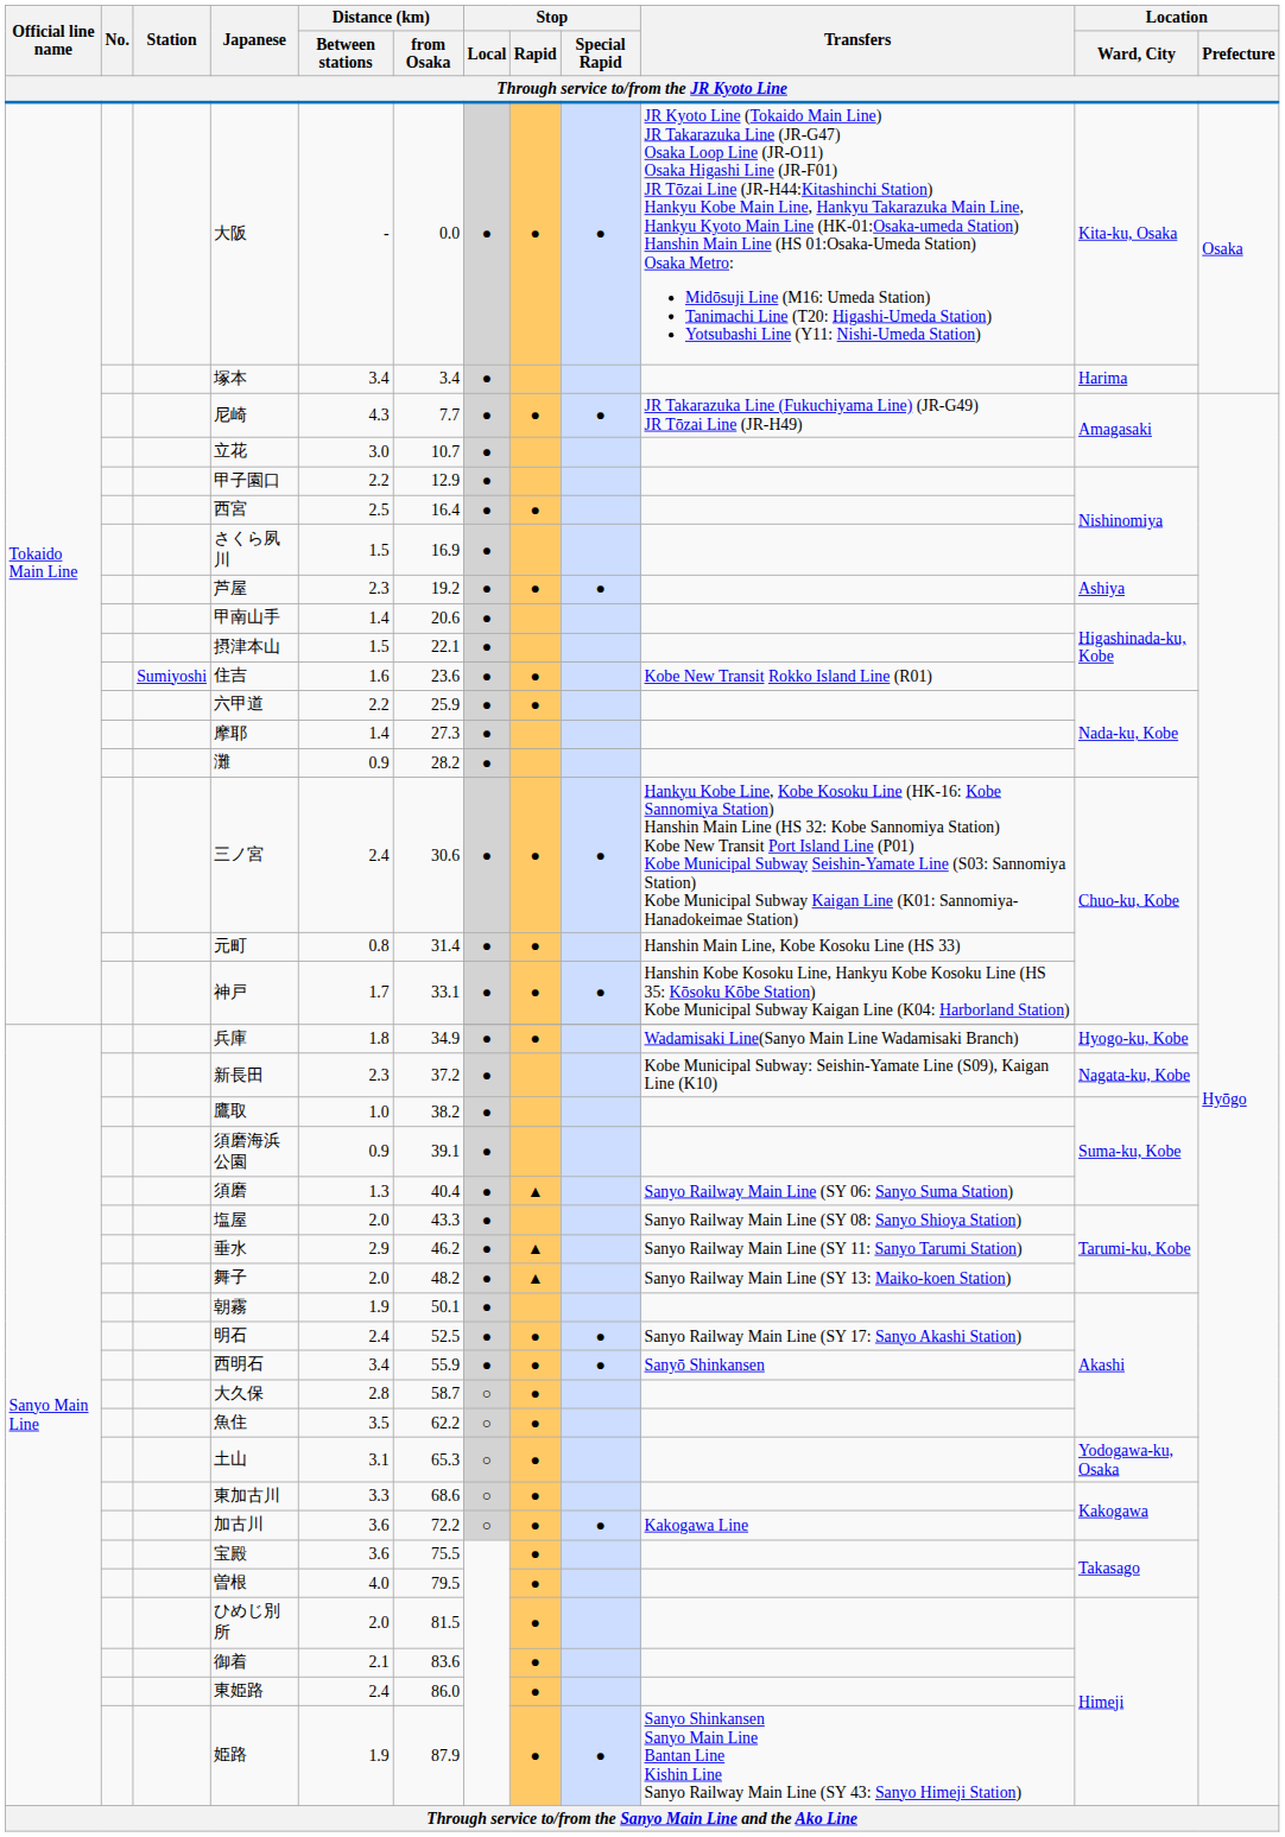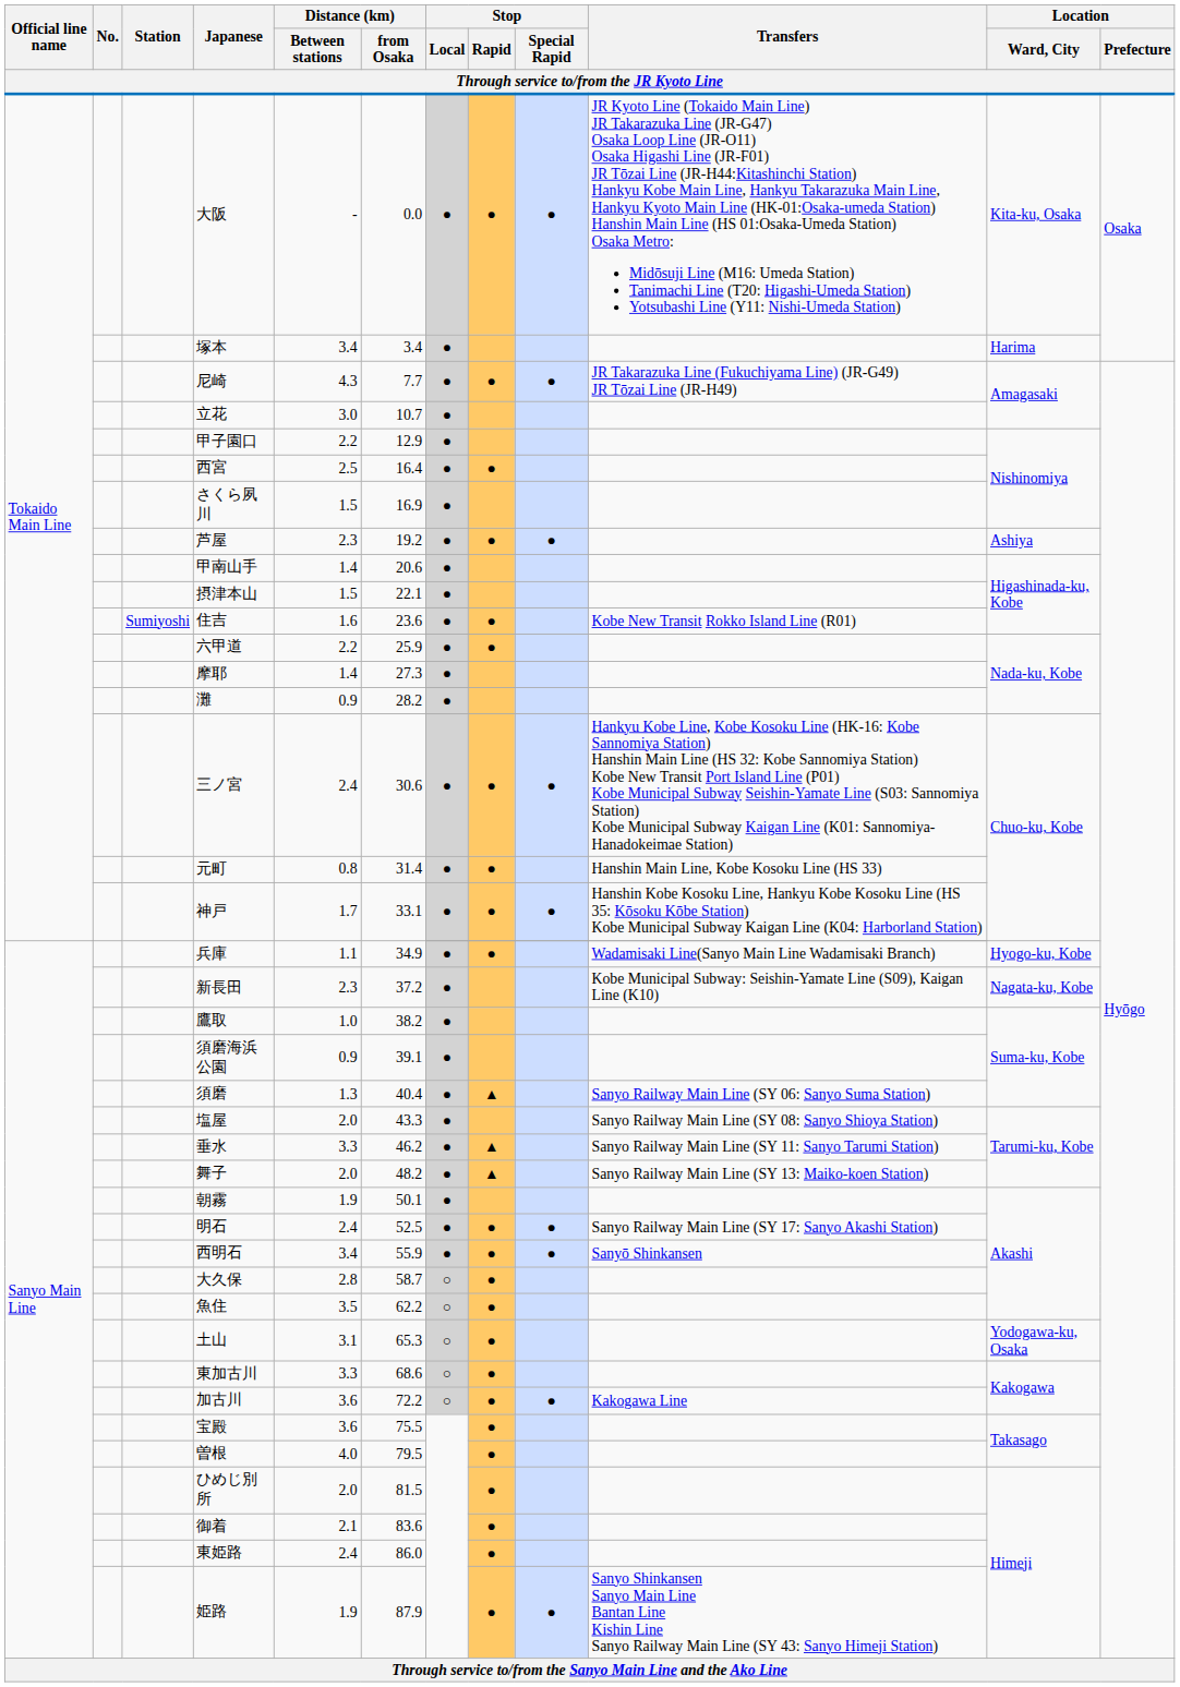 <table class=wikitable>
 <tr>
 <th rowspan=2>Official line name</th>
 <th rowspan=2>No.</th>
 <th rowspan=2>Station</th>
 <th rowspan=2>Japanese</th>
 <th colspan=2>Distance (km)</th>
 <th colspan=3>Stop</th>
 <th rowspan=2>Transfers</th>
 <th colspan=2>Location</th>
 </tr>
 <tr>
 <th>Between stations</th>
 <th>from Osaka</th>
 <th>Local</th>
 <th>Rapid</th>
 <th>Special Rapid</th>
 <th>Ward, City</th>
 <th>Prefecture</th>
 </tr>
 <tr>
 <th colspan="12" align="center" style="border-bottom:solid 3px #0072bc;"><em>Through service to/from the <a href='#'>JR Kyoto Line</a></em></th>
 </tr>
 <tr>
 <td rowspan="17"><a href='#'>Tokaido Main Line</a></td>
 <td></td>
 <td></td>
 <td>大阪</td>
 <td align="right">-</td>
 <td align="right">0.0</td>
 <td style="background-color:#d3d3d3;" align="center">●</td>
 <td style="background-color:#ffc966;" align="center">●</td>
 <td style="background-color:#cdf;" align="center">●</td>
 <td> <a href='#'>JR Kyoto Line</a> (<a href='#'>Tokaido Main Line</a>)<br>  <a href='#'>JR Takarazuka Line</a> (JR-G47)<br>  <a href='#'>Osaka Loop Line</a> (JR-O11)<br>  <a href='#'>Osaka Higashi Line</a> (JR-F01)<br>  <a href='#'>JR Tōzai Line</a> (JR-H44:<a href='#'>Kitashinchi Station</a>)<br>  <a href='#'>Hankyu Kobe Main Line</a>,  <a href='#'>Hankyu Takarazuka Main Line</a>,  <a href='#'>Hankyu Kyoto Main Line</a> (HK-01:<a href='#'>Osaka-umeda Station</a>)<br>  <a href='#'>Hanshin Main Line</a> (HS 01:Osaka-Umeda Station)<br>  <a href='#'>Osaka Metro</a>:<br><ul><li> <a href='#'>Midōsuji Line</a> (M16: Umeda Station)</li><li> <a href='#'>Tanimachi Line</a> (T20: <a href='#'>Higashi-Umeda Station</a>)</li><li> <a href='#'>Yotsubashi Line</a> (Y11: <a href='#'>Nishi-Umeda Station</a>)</li></ul></td>
 <td><a href='#'>Kita-ku, Osaka</a></td>
 <td rowspan=2><a href='#'>Osaka</a></td>
 </tr>
 <tr>
 <td></td>
 <td></td>
 <td>塚本</td>
 <td align="right">3.4</td>
 <td align="right">3.4</td>
 <td style="background-color:#d3d3d3;" align="center">●</td>
 <td style="background-color:#ffc966;" align="center"></td>
 <td style="background-color:#cdf;" align="center"></td>
 <td></td>
 <td><a href='#'>Harima</a></td>
 </tr>
 <tr>
 <td></td>
 <td></td>
 <td>尼崎</td>
 <td align="right">4.3</td>
 <td align="right">7.7</td>
 <td style="background-color:#d3d3d3;" align="center">●</td>
 <td style="background-color:#ffc966;" align="center">●</td>
 <td style="background-color:#cdf;" align="center">●</td>
 <td> <a href='#'>JR Takarazuka Line (Fukuchiyama Line)</a> (JR-G49)<br>  <a href='#'>JR Tōzai Line</a> (JR-H49)</td>
 <td rowspan=2><a href='#'>Amagasaki</a></td>
 <td rowspan=38><a href='#'>Hyōgo</a></td>
 </tr>
 <tr>
 <td></td>
 <td></td>
 <td>立花</td>
 <td align="right">3.0</td>
 <td align="right">10.7</td>
 <td style="background-color:#d3d3d3;" align="center">●</td>
 <td style="background-color:#ffc966;" align="center"></td>
 <td style="background-color:#cdf;" align="center"></td>
 <td></td>
 </tr>
 <tr>
 <td></td>
 <td></td>
 <td>甲子園口</td>
 <td align="right">2.2</td>
 <td align="right">12.9</td>
 <td style="background-color:#d3d3d3;" align="center">●</td>
 <td style="background-color:#ffc966;" align="center"></td>
 <td style="background-color:#cdf;" align="center"></td>
 <td></td>
 <td rowspan=3><a href='#'>Nishinomiya</a></td>
 </tr>
 <tr>
 <td></td>
 <td></td>
 <td>西宮</td>
 <td align="right">2.5</td>
 <td align="right">16.4</td>
 <td style="background-color:#d3d3d3;" align="center">●</td>
 <td style="background-color:#ffc966;" align="center">●</td>
 <td style="background-color:#cdf;" align="center"></td>
 <td></td>
 </tr>
 <tr>
 <td></td>
 <td></td>
 <td>さくら夙川</td>
 <td align="right">1.5</td>
 <td align="right">16.9</td>
 <td style="background-color:#d3d3d3;" align="center">●</td>
 <td style="background-color:#ffc966;" align="center"></td>
 <td style="background-color:#cdf;" align="center"></td>
 <td></td>
 </tr>
 <tr>
 <td></td>
 <td></td>
 <td>芦屋</td>
 <td align="right">2.3</td>
 <td align="right">19.2</td>
 <td style="background-color:#d3d3d3;" align="center">●</td>
 <td style="background-color:#ffc966;" align="center">●</td>
 <td style="background-color:#cdf;" align="center">●</td>
 <td></td>
 <td><a href='#'>Ashiya</a></td>
 </tr>
 <tr>
 <td></td>
 <td></td>
 <td>甲南山手</td>
 <td align="right">1.4</td>
 <td align="right">20.6</td>
 <td style="background-color:#d3d3d3;" align="center">●</td>
 <td style="background-color:#ffc966;" align="center"></td>
 <td style="background-color:#cdf;" align="center"></td>
 <td></td>
 <td rowspan=3><a href='#'>Higashinada-ku, Kobe</a></td>
 </tr>
 <tr>
 <td></td>
 <td></td>
 <td>摂津本山</td>
 <td align="right">1.5</td>
 <td align="right">22.1</td>
 <td style="background-color:#d3d3d3;" align="center">●</td>
 <td style="background-color:#ffc966;" align="center"></td>
 <td style="background-color:#cdf;" align="center"></td>
 <td></td>
 </tr>
 <tr>
 <td></td>
 <td><a href='#'>Sumiyoshi</a></td>
 <td>住吉</td>
 <td align="right">1.6</td>
 <td align="right">23.6</td>
 <td style="background-color:#d3d3d3;" align="center">●</td>
 <td style="background-color:#ffc966;" align="center">●</td>
 <td style="background-color:#cdf;" align="center"></td>
 <td><a href='#'>Kobe New Transit</a> <a href='#'>Rokko Island Line</a> (R01)</td>
 </tr>
 <tr>
 <td></td>
 <td></td>
 <td>六甲道</td>
 <td align="right">2.2</td>
 <td align="right">25.9</td>
 <td style="background-color:#d3d3d3;" align="center">●</td>
 <td style="background-color:#ffc966;" align="center">●</td>
 <td style="background-color:#cdf;" align="center"></td>
 <td></td>
 <td rowspan=3><a href='#'>Nada-ku, Kobe</a></td>
 </tr>
 <tr>
 <td></td>
 <td></td>
 <td>摩耶</td>
 <td align="right">1.4</td>
 <td align="right">27.3</td>
 <td style="background-color:#d3d3d3;" align="center">●</td>
 <td style="background-color:#ffc966;" align="center"></td>
 <td style="background-color:#cdf;" align="center"></td>
 <td></td>
 </tr>
 <tr>
 <td></td>
 <td></td>
 <td>灘</td>
 <td align="right">0.9</td>
 <td align="right">28.2</td>
 <td style="background-color:#d3d3d3;" align="center">●</td>
 <td style="background-color:#ffc966;" align="center"></td>
 <td style="background-color:#cdf;" align="center"></td>
 <td></td>
 </tr>
 <tr>
 <td></td>
 <td></td>
 <td>三ノ宮</td>
 <td align="right">2.4</td>
 <td align="right">30.6</td>
 <td style="background-color:#d3d3d3;" align="center">●</td>
 <td style="background-color:#ffc966;" align="center">●</td>
 <td style="background-color:#cdf;" align="center">●</td>
 <td> <a href='#'>Hankyu Kobe Line</a>,  <a href='#'>Kobe Kosoku Line</a> (HK-16: <a href='#'>Kobe Sannomiya Station</a>)<br> Hanshin Main Line (HS 32: Kobe Sannomiya Station)<br> Kobe New Transit <a href='#'>Port Island Line</a> (P01)<br> <a href='#'>Kobe Municipal Subway</a> <a href='#'>Seishin-Yamate Line</a> (S03: Sannomiya Station)<br> Kobe Municipal Subway <a href='#'>Kaigan Line</a> (K01: Sannomiya-Hanadokeimae Station)</td>
 <td rowspan=4><a href='#'>Chuo-ku, Kobe</a></td>
 </tr>
 <tr>
 <td></td>
 <td></td>
 <td>元町</td>
 <td align="right">0.8</td>
 <td align="right">31.4</td>
 <td style="background-color:#d3d3d3;" align="center">●</td>
 <td style="background-color:#ffc966;" align="center">●</td>
 <td style="background-color:#cdf;" align="center"></td>
 <td> Hanshin Main Line,  Kobe Kosoku Line (HS 33)</td>
 </tr>
 <tr>
 <td rowspan=2></td>
 <td rowspan=2></td>
 <td rowspan=2>神戸</td>
 <td rowspan=2 align="right">1.7</td>
 <td rowspan=2 align="right">33.1</td>
 <td style="background-color:#d3d3d3;" align="center">●</td>
 <td style="background-color:#ffc966;" align="center">●</td>
 <td style="background-color:#cdf;" align="center">●</td>
 <td> Hanshin Kobe Kosoku Line, Hankyu Kobe Kosoku Line (HS 35: <a href='#'>Kōsoku Kōbe Station</a>)<br> Kobe Municipal Subway Kaigan Line (K04: <a href='#'>Harborland Station</a>)</td>
 </tr>
 <tr>
 <td rowspan="23"><a href='#'>Sanyo Main Line</a></td>
 </tr>
 <tr>
 <td></td>
 <td></td>
 <td>兵庫</td>
-<td align="right">1.8</td>
+<td align="right">1.1</td>
 <td align="right">34.9</td>
 <td style="background-color:#d3d3d3;" align="center">●</td>
 <td style="background-color:#ffc966;" align="center">●</td>
 <td style="background-color:#cdf;" align="center"></td>
 <td><a href='#'>Wadamisaki Line</a>(Sanyo Main Line Wadamisaki Branch)</td>
 <td><a href='#'>Hyogo-ku, Kobe</a></td>
 </tr>
 <tr>
 <td></td>
 <td></td>
 <td>新長田</td>
 <td align="right">2.3</td>
 <td align="right">37.2</td>
 <td style="background-color:#d3d3d3;" align="center">●</td>
 <td style="background-color:#ffc966;" align="center"></td>
 <td style="background-color:#cdf;" align="center"></td>
 <td>Kobe Municipal Subway: Seishin-Yamate Line (S09),  Kaigan Line (K10)</td>
 <td><a href='#'>Nagata-ku, Kobe</a></td>
 </tr>
 <tr>
 <td></td>
 <td></td>
 <td>鷹取</td>
 <td align="right">1.0</td>
 <td align="right">38.2</td>
 <td style="background-color:#d3d3d3;" align="center">●</td>
 <td style="background-color:#ffc966;" align="center"></td>
 <td style="background-color:#cdf;" align="center"></td>
 <td></td>
 <td rowspan=3><a href='#'>Suma-ku, Kobe</a></td>
 </tr>
 <tr>
 <td></td>
 <td></td>
 <td>須磨海浜公園</td>
 <td align="right">0.9</td>
 <td align="right">39.1</td>
 <td style="background-color:#d3d3d3;" align="center">●</td>
 <td style="background-color:#ffc966;" align="center"></td>
 <td style="background-color:#cdf;" align="center"></td>
 <td></td>
 </tr>
 <tr>
 <td></td>
 <td></td>
 <td>須磨</td>
 <td align="right">1.3</td>
 <td align="right">40.4</td>
 <td style="background-color:#d3d3d3;" align="center">●</td>
 <td style="background-color:#ffc966;" align="center">▲</td>
 <td style="background-color:#cdf;" align="center"></td>
 <td> <a href='#'>Sanyo Railway Main Line</a> (SY 06: <a href='#'>Sanyo Suma Station</a>)</td>
 </tr>
 <tr>
 <td></td>
 <td></td>
 <td>塩屋</td>
 <td align="right">2.0</td>
 <td align="right">43.3</td>
 <td style="background-color:#d3d3d3;" align="center">●</td>
 <td style="background-color:#ffc966;" align="center"></td>
 <td style="background-color:#cdf;" align="center"></td>
 <td> Sanyo Railway Main Line (SY 08: <a href='#'>Sanyo Shioya Station</a>)</td>
 <td rowspan=3><a href='#'>Tarumi-ku, Kobe</a></td>
 </tr>
 <tr>
 <td></td>
 <td></td>
 <td>垂水</td>
-<td align="right">2.9</td>
+<td align="right">3.3</td>
 <td align="right">46.2</td>
 <td style="background-color:#d3d3d3;" align="center">●</td>
 <td style="background-color:#ffc966;" align="center">▲</td>
 <td style="background-color:#cdf;" align="center"></td>
 <td> Sanyo Railway Main Line (SY 11: <a href='#'>Sanyo Tarumi Station</a>)</td>
 </tr>
 <tr>
 <td></td>
 <td></td>
 <td>舞子</td>
 <td align="right">2.0</td>
 <td align="right">48.2</td>
 <td style="background-color:#d3d3d3;" align="center">●</td>
 <td style="background-color:#ffc966;" align="center">▲</td>
 <td style="background-color:#cdf;" align="center"></td>
 <td> Sanyo Railway Main Line (SY 13: <a href='#'>Maiko-koen Station</a>)</td>
 </tr>
 <tr>
 <td></td>
 <td></td>
 <td>朝霧</td>
 <td align="right">1.9</td>
 <td align="right">50.1</td>
 <td style="background-color:#d3d3d3;" align="center">●</td>
 <td style="background-color:#ffc966;" align="center"></td>
 <td style="background-color:#cdf;" align="center"></td>
 <td></td>
 <td rowspan=5><a href='#'>Akashi</a></td>
 </tr>
 <tr>
 <td></td>
 <td></td>
 <td>明石</td>
 <td align="right">2.4</td>
 <td align="right">52.5</td>
 <td style="background-color:#d3d3d3;" align="center">●</td>
 <td style="background-color:#ffc966;" align="center">●</td>
 <td style="background-color:#cdf;" align="center">●</td>
 <td> Sanyo Railway Main Line (SY 17: <a href='#'>Sanyo Akashi Station</a>)</td>
 </tr>
 <tr>
 <td></td>
 <td></td>
 <td>西明石</td>
 <td align="right">3.4</td>
 <td align="right">55.9</td>
 <td style="background-color:#d3d3d3;" align="center">●</td>
 <td style="background-color:#ffc966;" align="center">●</td>
 <td style="background-color:#cdf;" align="center">●</td>
 <td> <a href='#'>Sanyō Shinkansen</a></td>
 </tr>
 <tr>
 <td></td>
 <td></td>
 <td>大久保</td>
 <td align="right">2.8</td>
 <td align="right">58.7</td>
 <td style="background-color:#d3d3d3;" align="center">○</td>
 <td style="background-color:#ffc966;" align="center">●</td>
 <td style="background-color:#cdf;" align="center"></td>
 <td></td>
 </tr>
 <tr>
 <td></td>
 <td></td>
 <td>魚住</td>
 <td align="right">3.5</td>
 <td align="right">62.2</td>
 <td style="background-color:#d3d3d3;" align="center">○</td>
 <td style="background-color:#ffc966;" align="center">●</td>
 <td style="background-color:#cdf;" align="center"></td>
 <td></td>
 </tr>
 <tr>
 <td></td>
 <td></td>
 <td>土山</td>
 <td align="right">3.1</td>
 <td align="right">65.3</td>
 <td style="background-color:#d3d3d3;" align="center">○</td>
 <td style="background-color:#ffc966;" align="center">●</td>
 <td style="background-color:#cdf;" align="center"></td>
 <td></td>
 <td><a href='#'>Yodogawa-ku, Osaka</a></td>
 </tr>
 <tr>
 <td></td>
 <td></td>
 <td>東加古川</td>
 <td align="right">3.3</td>
 <td align="right">68.6</td>
 <td style="background-color:#d3d3d3;" align="center">○</td>
 <td style="background-color:#ffc966;" align="center">●</td>
 <td style="background-color:#cdf;" align="center"></td>
 <td></td>
 <td rowspan=2><a href='#'>Kakogawa</a></td>
 </tr>
 <tr>
 <td></td>
 <td></td>
 <td>加古川</td>
 <td align="right">3.6</td>
 <td align="right">72.2</td>
 <td style="background-color:#d3d3d3;" align="center">○</td>
 <td style="background-color:#ffc966;" align="center">●</td>
 <td style="background-color:#cdf;" align="center">●</td>
 <td> <a href='#'>Kakogawa Line</a></td>
 </tr>
 <tr>
 <td></td>
 <td></td>
 <td>宝殿</td>
 <td align="right">3.6</td>
 <td align="right">75.5</td>
 <td rowspan=6></td>
 <td style="background-color:#ffc966;" align="center">●</td>
 <td style="background-color:#cdf;" align="center"></td>
 <td></td>
 <td rowspan=2><a href='#'>Takasago</a></td>
 </tr>
 <tr>
 <td></td>
 <td></td>
 <td>曽根</td>
 <td align="right">4.0</td>
 <td align="right">79.5</td>
 <td style="background-color:#ffc966;" align="center">●</td>
 <td style="background-color:#cdf;" align="center"></td>
 <td></td>
 </tr>
 <tr>
 <td></td>
 <td></td>
 <td>ひめじ別所</td>
 <td align="right">2.0</td>
 <td align="right">81.5</td>
 <td style="background-color:#ffc966;" align="center">●</td>
 <td style="background-color:#cdf;" align="center"></td>
 <td></td>
 <td rowspan=4><a href='#'>Himeji</a></td>
 </tr>
 <tr>
 <td></td>
 <td></td>
 <td>御着</td>
 <td align="right">2.1</td>
 <td align="right">83.6</td>
 <td style="background-color:#ffc966;" align="center">●</td>
 <td style="background-color:#cdf;" align="center"></td>
 <td></td>
 </tr>
 <tr>
 <td></td>
 <td></td>
 <td>東姫路</td>
 <td align="right">2.4</td>
 <td align="right">86.0</td>
 <td style="background-color:#ffc966;" align="center">●</td>
 <td style="background-color:#cdf;" align="center"></td>
 <td></td>
 </tr>
 <tr>
 <td></td>
 <td></td>
 <td>姫路</td>
 <td align="right">1.9</td>
 <td align="right">87.9</td>
 <td style="background-color:#ffc966;" align="center">●</td>
 <td style="background-color:#cdf;" align="center">●</td>
 <td> <a href='#'>Sanyo Shinkansen</a><br> <a href='#'>Sanyo Main Line</a><br> <a href='#'>Bantan Line</a><br> <a href='#'>Kishin Line</a><br> Sanyo Railway Main Line (SY 43: <a href='#'>Sanyo Himeji Station</a>)</td>
 </tr>
 <tr>
 <th colspan="12" align="center"><em>Through service to/from the <a href='#'>Sanyo Main Line</a> and the <a href='#'>Ako Line</a></em></th>
 </tr>
 </table>
